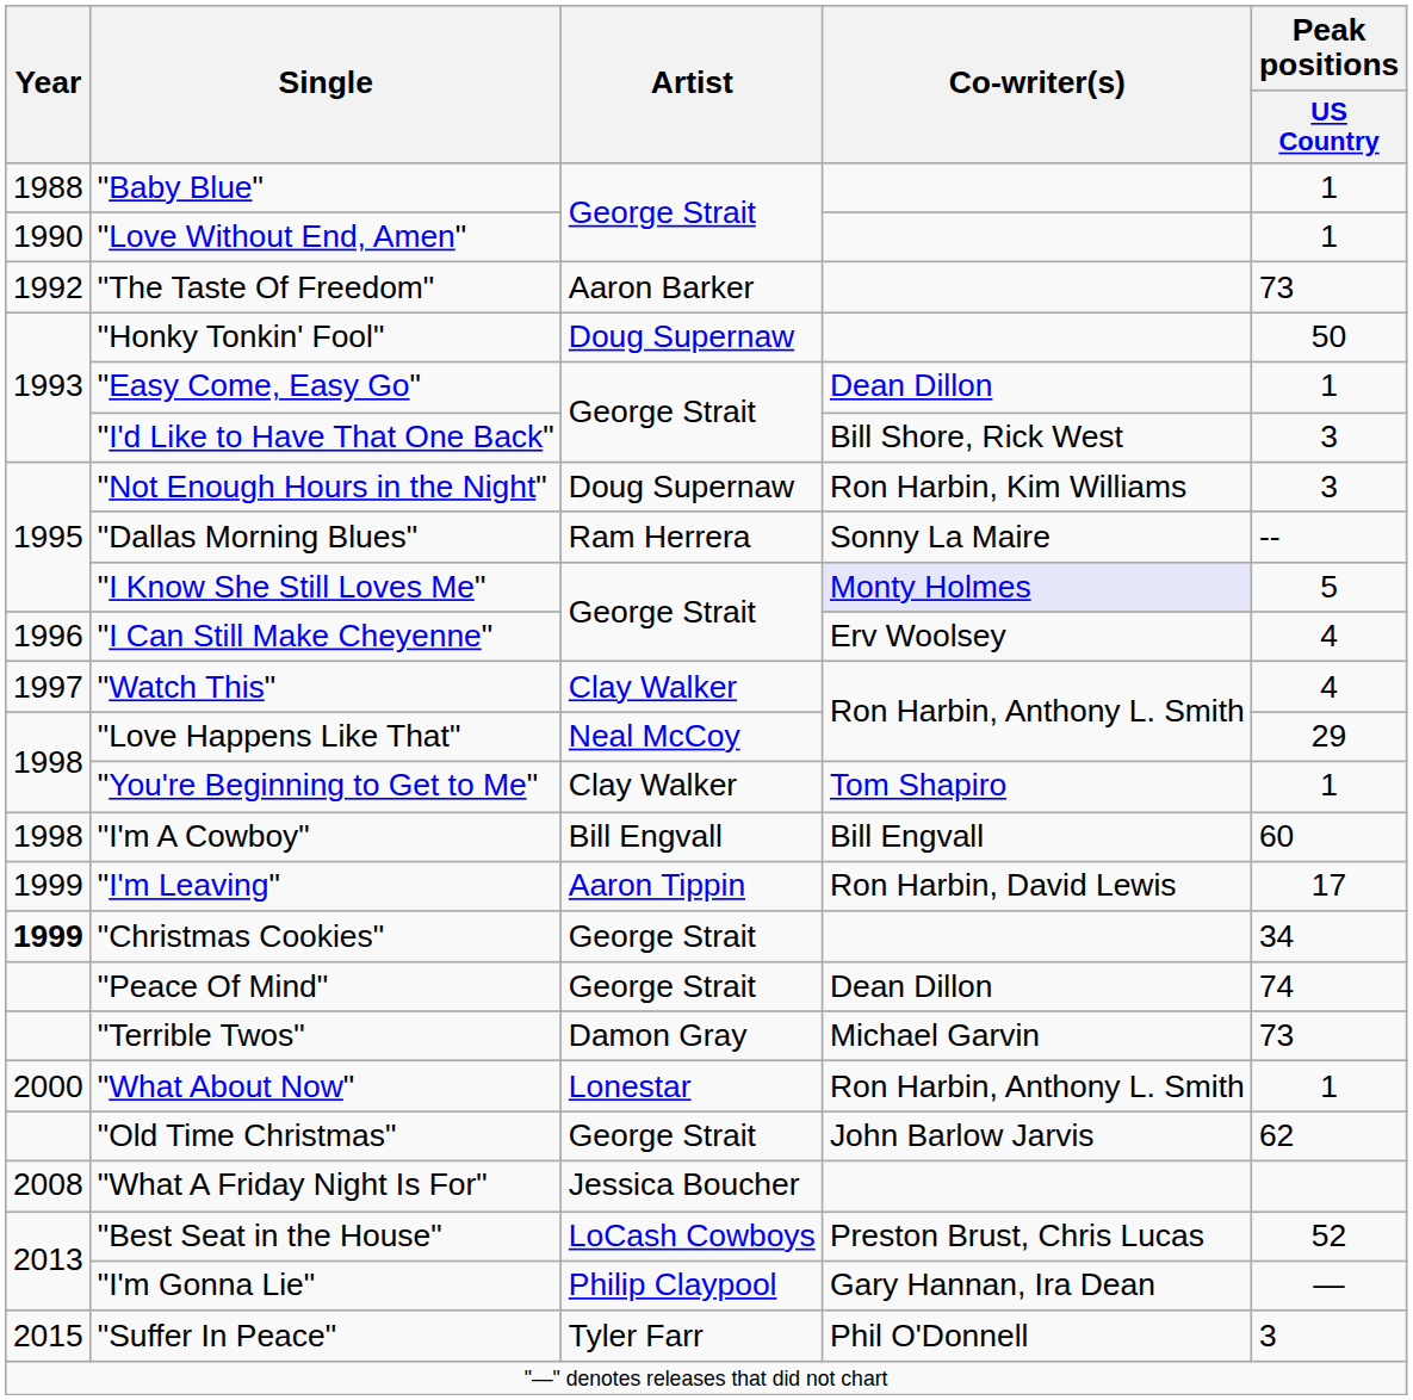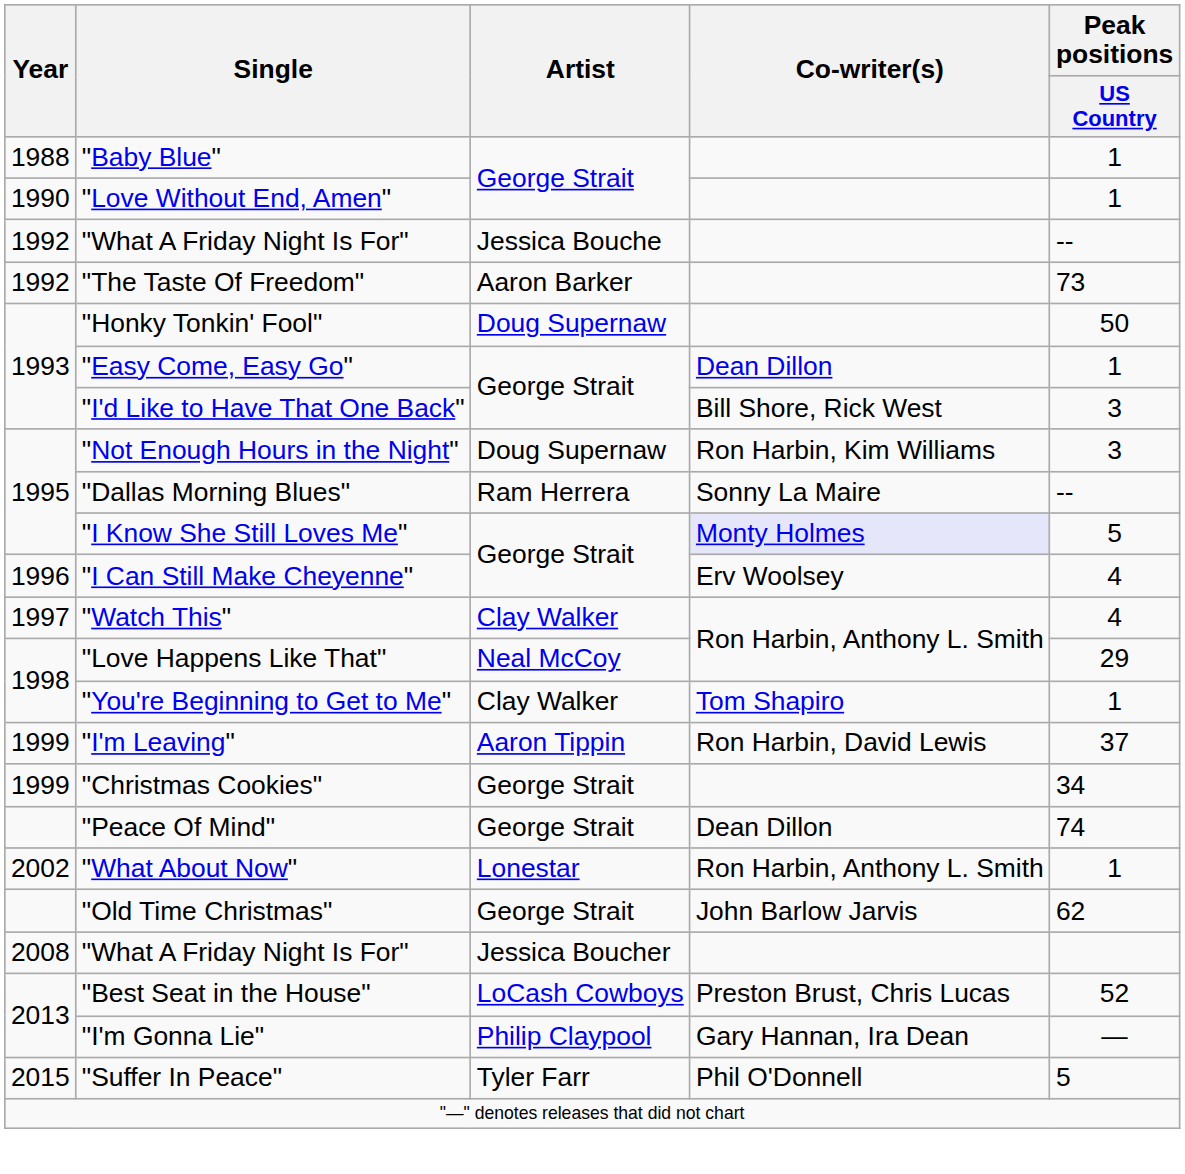 <table class="wikitable">
 <tr>
 <th rowspan="2">Year</th>
 <th rowspan="2">Single</th>
 <th rowspan="2">Artist</th>
 <th rowspan="2">Co-writer(s)</th>
 <th>Peak positions</th>
 </tr>
 <tr style="font-size:smaller;">
 <th width="65"><a href='#'>US Country</a></th>
 </tr>
 <tr>
 <td>1988</td>
 <td>"<a href='#'>Baby Blue</a>"</td>
 <td rowspan="2"><a href='#'>George Strait</a></td>
 <td></td>
 <td align="center">1</td>
 </tr>
 <tr>
 <td>1990</td>
 <td>"<a href='#'>Love Without End, Amen</a>"</td>
 <td></td>
 <td align="center">1</td>
+</tr>
+<tr>
+<td>1992</td>
+<td>"What A Friday Night Is For"</td>
+<td>Jessica Bouche</td>
+<td></td>
+<td>--</td>
 </tr>
 <tr>
 <td>1992</td>
 <td>"The Taste Of Freedom"</td>
 <td>Aaron Barker</td>
 <td></td>
 <td>73</td>
 </tr>
 <tr>
 <td rowspan="3">1993</td>
 <td>"Honky Tonkin' Fool"</td>
 <td><a href='#'>Doug Supernaw</a></td>
 <td></td>
 <td align="center">50</td>
 </tr>
 <tr>
 <td>"<a href='#'>Easy Come, Easy Go</a>"</td>
 <td rowspan="2">George Strait</td>
 <td><a href='#'>Dean Dillon</a></td>
 <td align="center">1</td>
 </tr>
 <tr>
 <td>"<a href='#'>I'd Like to Have That One Back</a>"</td>
 <td>Bill Shore, Rick West</td>
 <td align="center">3</td>
 </tr>
 <tr>
 <td rowspan="3">1995</td>
 <td>"<a href='#'>Not Enough Hours in the Night</a>"</td>
 <td>Doug Supernaw</td>
 <td>Ron Harbin, Kim Williams</td>
 <td align="center">3</td>
 </tr>
 <tr>
 <td>"Dallas Morning Blues"</td>
 <td>Ram Herrera</td>
 <td>Sonny La Maire</td>
 <td>--</td>
 </tr>
 <tr>
 <td>"<a href='#'>I Know She Still Loves Me</a>"</td>
 <td rowspan="2">George Strait</td>
 <td style="background: lavender;"><a href='#'>Monty Holmes</a></td>
 <td align="center">5</td>
 </tr>
 <tr>
 <td>1996</td>
 <td>"<a href='#'>I Can Still Make Cheyenne</a>"</td>
 <td>Erv Woolsey</td>
 <td align="center">4</td>
 </tr>
 <tr>
 <td>1997</td>
 <td>"<a href='#'>Watch This</a>"</td>
 <td><a href='#'>Clay Walker</a></td>
 <td rowspan="2">Ron Harbin, Anthony L. Smith</td>
 <td align="center">4</td>
 </tr>
 <tr>
 <td rowspan="2">1998</td>
 <td>"Love Happens Like That"</td>
 <td><a href='#'>Neal McCoy</a></td>
 <td align="center">29</td>
 </tr>
 <tr>
 <td>"<a href='#'>You're Beginning to Get to Me</a>"</td>
 <td>Clay Walker</td>
 <td><a href='#'>Tom Shapiro</a></td>
 <td align="center">1</td>
 </tr>
 <tr>
-<td>1998</td>
-<td>"I'm A Cowboy"</td>
-<td>Bill Engvall</td>
-<td>Bill Engvall</td>
-<td>60</td>
-</tr>
-<tr>
 <td>1999</td>
 <td>"<a href='#'>I'm Leaving</a>"</td>
 <td><a href='#'>Aaron Tippin</a></td>
 <td>Ron Harbin, David Lewis</td>
-<td align="center">17</td>
+<td align="center">37</td>
 </tr>
 <tr>
-<td><strong>1999</strong></td>
+<td>1999</td>
 <td>"Christmas Cookies"</td>
 <td>George Strait</td>
 <td></td>
 <td>34</td>
 </tr>
 <tr>
 <td></td>
 <td>"Peace Of Mind"</td>
 <td>George Strait</td>
 <td>Dean Dillon</td>
 <td>74</td>
 </tr>
 <tr>
-<td></td>
-<td>"Terrible Twos"</td>
-<td>Damon Gray</td>
-<td>Michael Garvin</td>
-<td>73</td>
-</tr>
-<tr>
-<td>2000</td>
+<td>2002</td>
 <td>"<a href='#'>What About Now</a>"</td>
 <td><a href='#'>Lonestar</a></td>
 <td>Ron Harbin, Anthony L. Smith</td>
 <td align="center">1</td>
 </tr>
 <tr>
 <td></td>
 <td>"Old Time Christmas"</td>
 <td>George Strait</td>
 <td>John Barlow Jarvis</td>
 <td>62</td>
 </tr>
 <tr>
 <td>2008</td>
 <td>"What A Friday Night Is For"</td>
 <td>Jessica Boucher</td>
 <td></td>
 <td></td>
 </tr>
 <tr>
 <td rowspan="2">2013</td>
 <td>"Best Seat in the House"</td>
 <td><a href='#'>LoCash Cowboys</a></td>
 <td>Preston Brust, Chris Lucas</td>
 <td align="center">52</td>
 </tr>
 <tr>
 <td>"I'm Gonna Lie"</td>
 <td><a href='#'>Philip Claypool</a></td>
 <td>Gary Hannan, Ira Dean</td>
 <td align="center">—</td>
 </tr>
 <tr>
 <td>2015</td>
 <td>"Suffer In Peace"</td>
 <td>Tyler Farr</td>
 <td>Phil O'Donnell</td>
-<td>3</td>
+<td>5</td>
 </tr>
 <tr>
 <td align="center" colspan="5" style="font-size:8pt">"—" denotes releases that did not chart</td>
 </tr>
 <tr>
 </tr>
 </table>
